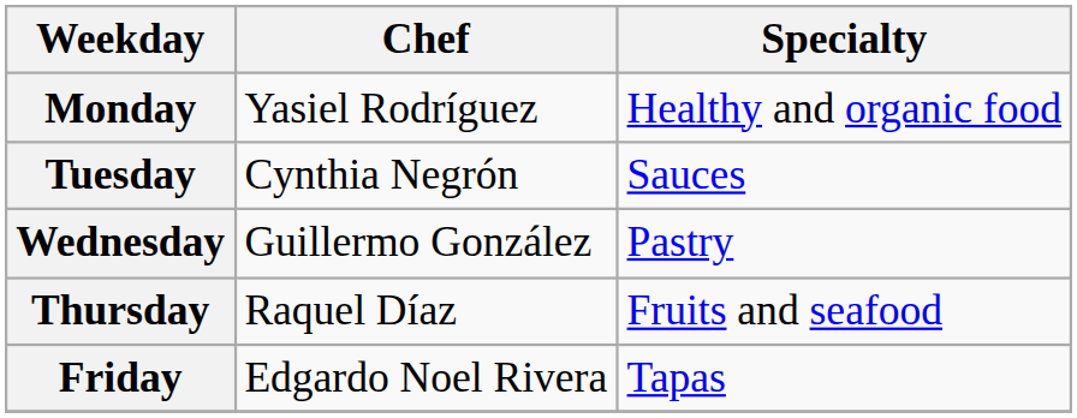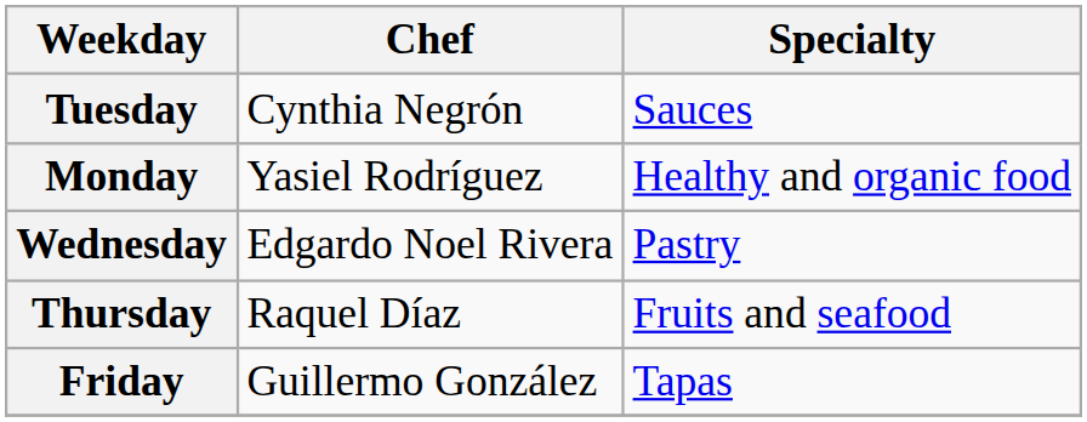 <table class="wikitable">
 <tr>
 <th width="60px">Weekday</th>
 <th>Chef</th>
 <th>Specialty</th>
 </tr>
 <tr>
+<th rowspan="1">Tuesday</th>
+<td>Cynthia Negrón</td>
+<td><a href='#'>Sauces</a></td>
+</tr>
+<tr>
 <th rowspan="1">Monday</th>
 <td>Yasiel Rodríguez</td>
 <td><a href='#'>Healthy</a> and <a href='#'>organic food</a></td>
 </tr>
 <tr>
-<th rowspan="1">Tuesday</th>
-<td>Cynthia Negrón</td>
-<td><a href='#'>Sauces</a></td>
-</tr>
-<tr>
 <th rowspan="1">Wednesday</th>
-<td>Guillermo González</td>
+<td>Edgardo Noel Rivera</td>
 <td><a href='#'>Pastry</a></td>
 </tr>
 <tr>
 <th rowspan="1">Thursday</th>
 <td>Raquel Díaz</td>
 <td><a href='#'>Fruits</a> and <a href='#'>seafood</a></td>
 </tr>
 <tr>
 <th rowspan="1">Friday</th>
-<td>Edgardo Noel Rivera</td>
+<td>Guillermo González</td>
 <td><a href='#'>Tapas</a></td>
 </tr>
 <tr>
 </tr>
 </table>
